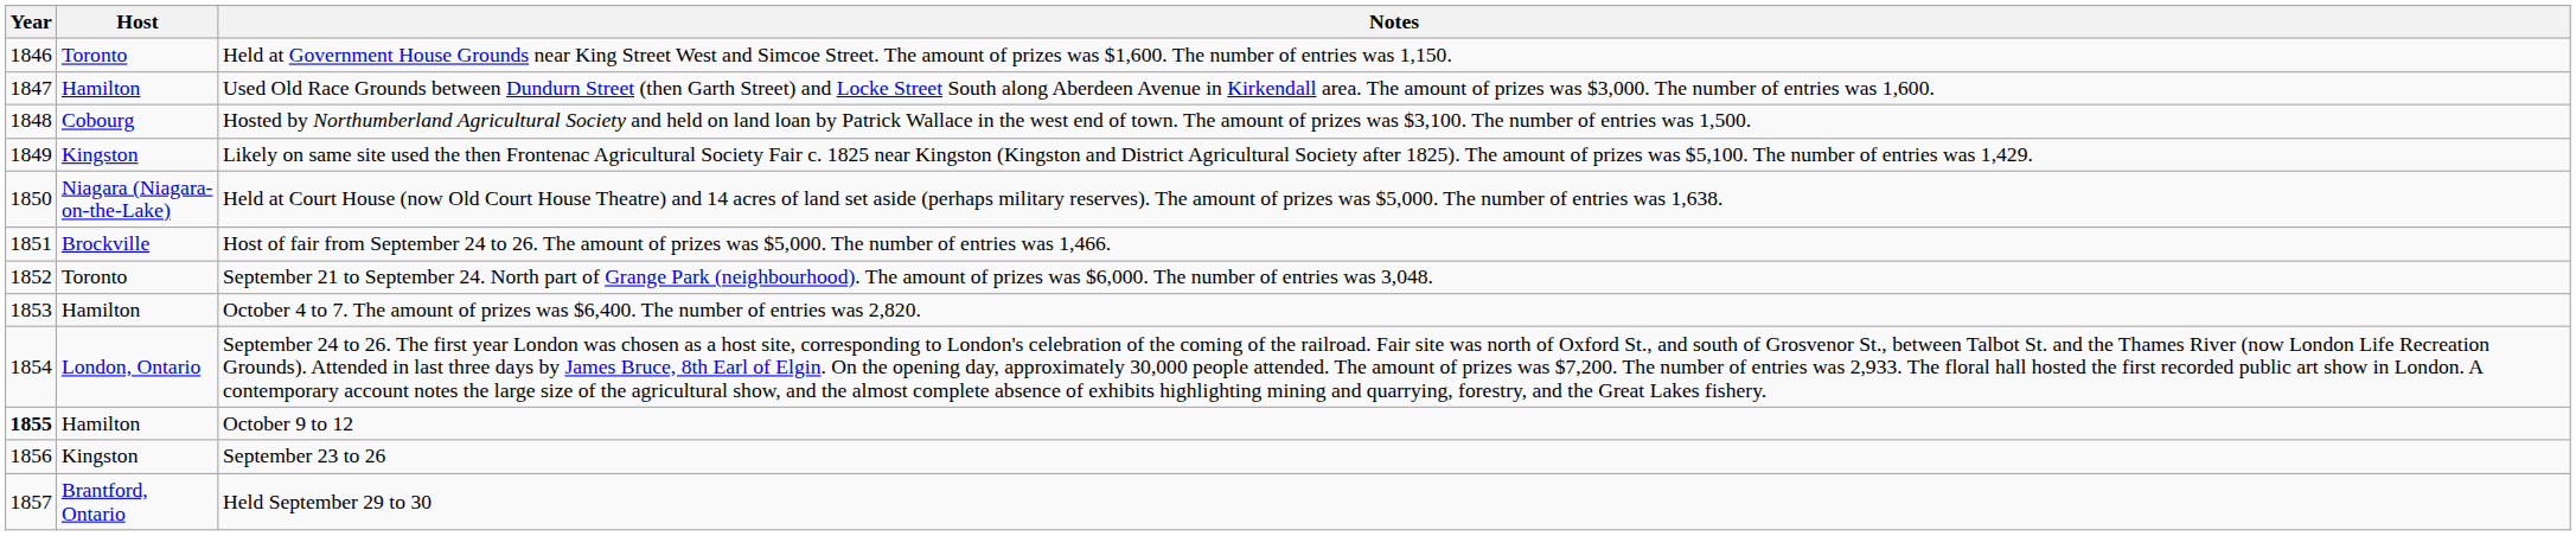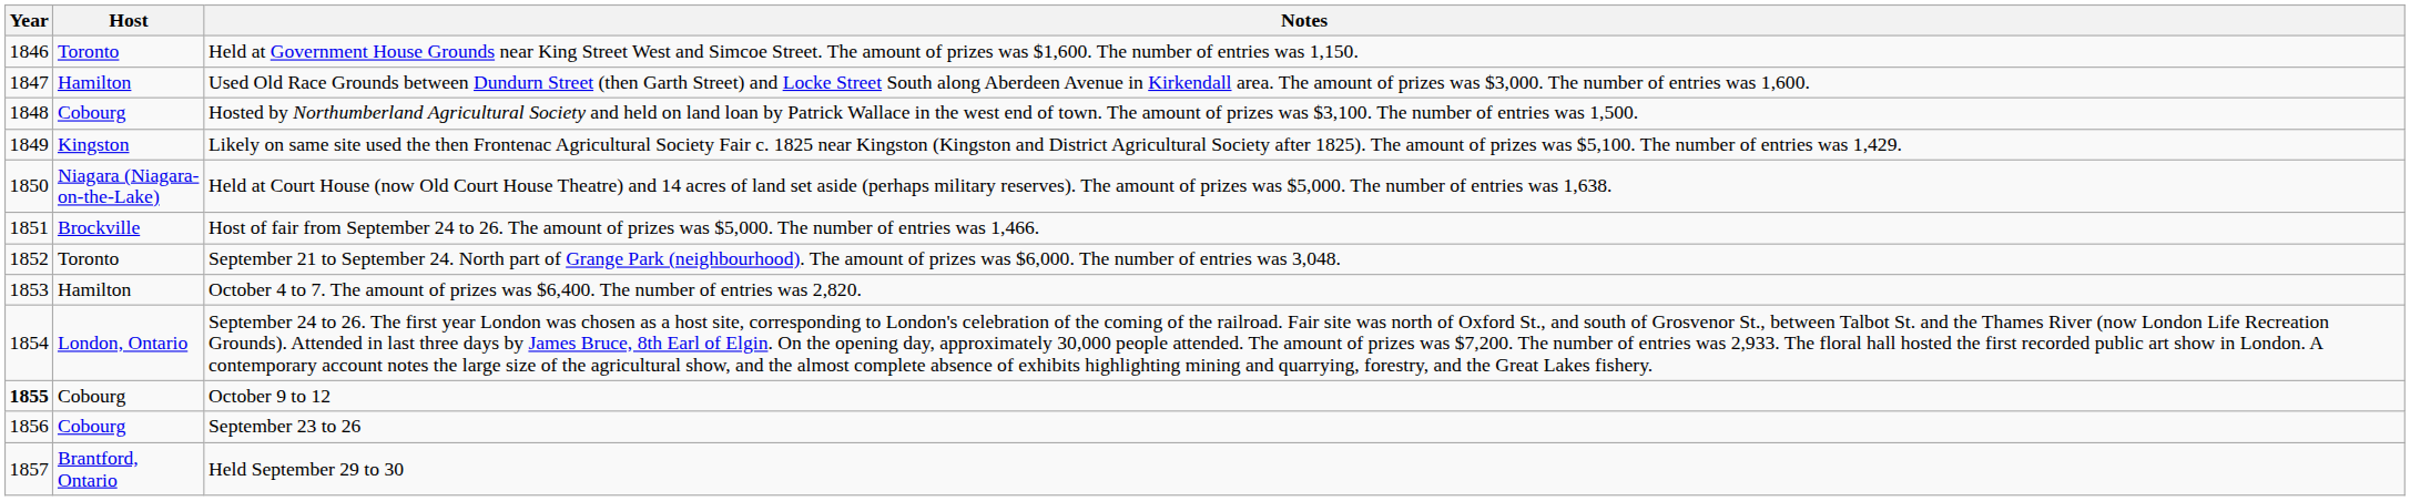 <table class="wikitable">
 <tr>
 <th>Year</th>
 <th>Host</th>
 <th>Notes</th>
 </tr>
 <tr>
 <td>1846</td>
 <td><a href='#'>Toronto</a></td>
 <td>Held at <a href='#'>Government House Grounds</a> near King Street West and Simcoe Street. The amount of prizes was $1,600. The number of entries was 1,150.</td>
 </tr>
 <tr>
 <td>1847</td>
 <td><a href='#'>Hamilton</a></td>
 <td>Used Old Race Grounds between <a href='#'>Dundurn Street</a>  (then Garth Street) and <a href='#'>Locke Street</a> South along Aberdeen Avenue in <a href='#'>Kirkendall</a> area. The amount of prizes was $3,000. The number of entries was 1,600.</td>
 </tr>
 <tr>
 <td>1848</td>
 <td><a href='#'>Cobourg</a></td>
 <td>Hosted by <em>Northumberland Agricultural Society</em> and held on land loan by Patrick Wallace in the west end of town. The amount of prizes was $3,100. The number of entries was 1,500.</td>
 </tr>
 <tr>
 <td>1849</td>
 <td><a href='#'>Kingston</a></td>
 <td>Likely on same site used the then Frontenac Agricultural Society Fair c. 1825 near Kingston (Kingston and District Agricultural Society after 1825). The amount of prizes was $5,100. The number of entries was 1,429.</td>
 </tr>
 <tr>
 <td>1850</td>
 <td><a href='#'>Niagara (Niagara-on-the-Lake)</a></td>
 <td>Held at Court House (now Old Court House Theatre) and 14 acres of land set aside (perhaps military reserves). The amount of prizes was $5,000. The number of entries was 1,638.</td>
 </tr>
 <tr>
 <td>1851</td>
 <td><a href='#'>Brockville</a></td>
 <td>Host of fair from September 24 to 26. The amount of prizes was $5,000. The number of entries was 1,466.</td>
 </tr>
 <tr>
 <td>1852</td>
 <td>Toronto</td>
 <td>September 21 to September 24. North part of <a href='#'>Grange Park (neighbourhood)</a>. The amount of prizes was $6,000. The number of entries was 3,048.</td>
 </tr>
 <tr>
 <td>1853</td>
 <td>Hamilton</td>
 <td>October 4 to 7. The amount of prizes was $6,400. The number of entries was 2,820.</td>
 </tr>
 <tr>
 <td>1854</td>
 <td><a href='#'>London, Ontario</a></td>
 <td>September 24 to 26. The first year London was chosen as a host site, corresponding to London's celebration of the coming of the railroad. Fair site was north of Oxford St., and south of Grosvenor St., between Talbot St. and the Thames River (now London Life Recreation Grounds). Attended in last three days by <a href='#'>James Bruce, 8th Earl of Elgin</a>. On the opening day, approximately 30,000 people attended. The amount of prizes was $7,200. The number of entries was 2,933. The floral hall hosted the first recorded public art show in London. A contemporary account notes the large size of the agricultural show, and the almost complete absence of exhibits highlighting mining and quarrying, forestry, and the Great Lakes fishery.</td>
 </tr>
 <tr>
 <td><strong>1855</strong></td>
-<td>Hamilton</td>
+<td>Cobourg</td>
 <td>October 9 to 12</td>
 </tr>
 <tr>
 <td>1856</td>
-<td>Kingston</td>
+<td><a href='#'>Cobourg</a></td>
 <td>September 23 to 26</td>
 </tr>
 <tr>
 <td>1857</td>
 <td><a href='#'>Brantford, Ontario</a></td>
 <td>Held September 29 to 30</td>
 </tr>
 </table>
